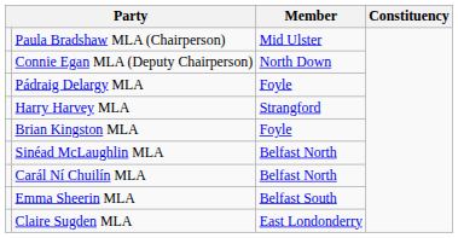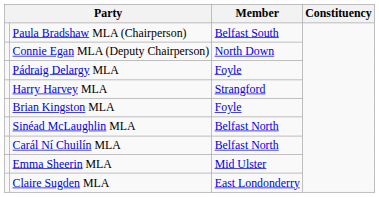 <table class="wikitable" border="1">
 <tr>
 <th colspan="2" scope="col">Party</th>
 <th scope="col">Member</th>
 <th scope="col">Constituency</th>
 </tr>
 <tr>
 <td></td>
 <td><a href='#'>Paula Bradshaw</a> MLA (Chairperson)</td>
-<td><a href='#'>Mid Ulster</a></td>
+<td><a href='#'>Belfast South</a></td>
 </tr>
 <tr>
 <td></td>
 <td><a href='#'>Connie Egan</a> MLA (Deputy Chairperson)</td>
 <td><a href='#'>North Down</a></td>
 </tr>
 <tr>
 <td></td>
 <td><a href='#'>Pádraig Delargy</a> MLA</td>
 <td><a href='#'>Foyle</a></td>
 </tr>
 <tr>
 <td></td>
 <td><a href='#'>Harry Harvey</a> MLA</td>
 <td><a href='#'>Strangford</a></td>
 </tr>
 <tr>
 <td></td>
 <td><a href='#'>Brian Kingston</a> MLA</td>
 <td><a href='#'>Foyle</a></td>
 </tr>
 <tr>
 <td></td>
 <td><a href='#'>Sinéad McLaughlin</a> MLA</td>
 <td><a href='#'>Belfast North</a></td>
 </tr>
 <tr>
 <td></td>
 <td><a href='#'>Carál Ní Chuilín</a> MLA</td>
 <td><a href='#'>Belfast North</a></td>
 </tr>
 <tr>
 <td></td>
 <td><a href='#'>Emma Sheerin</a> MLA</td>
-<td><a href='#'>Belfast South</a></td>
+<td><a href='#'>Mid Ulster</a></td>
 </tr>
 <tr>
 <td></td>
 <td><a href='#'>Claire Sugden</a> MLA</td>
 <td><a href='#'>East Londonderry</a></td>
 </tr>
 </table>
